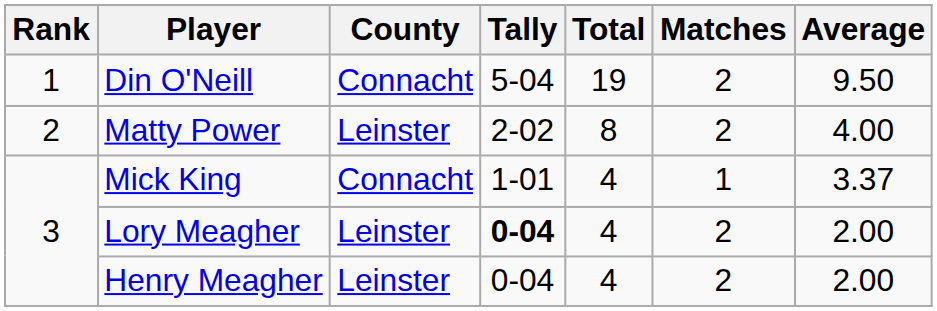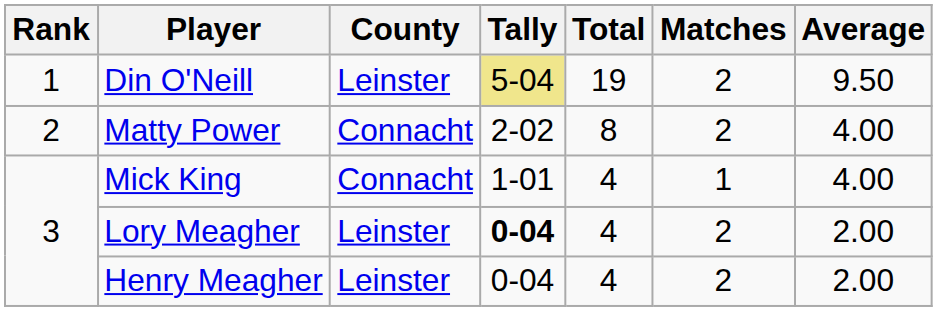 <table class="wikitable">
 <tr>
 <th>Rank</th>
 <th>Player</th>
 <th>County</th>
 <th>Tally</th>
 <th>Total</th>
 <th>Matches</th>
 <th>Average</th>
 </tr>
 <tr>
 <td rowspan=1 align=center>1</td>
 <td><a href='#'>Din O'Neill</a></td>
-<td><a href='#'>Connacht</a></td>
-<td align=center>5-04</td>
+<td><a href='#'>Leinster</a></td>
+<td align=center style="background: khaki;">5-04</td>
 <td align=center>19</td>
 <td align=center>2</td>
 <td align=center>9.50</td>
 </tr>
 <tr>
 <td rowspan=1 align=center>2</td>
 <td><a href='#'>Matty Power</a></td>
-<td><a href='#'>Leinster</a></td>
+<td><a href='#'>Connacht</a></td>
 <td align=center>2-02</td>
 <td align=center>8</td>
 <td align=center>2</td>
 <td align=center>4.00</td>
 </tr>
 <tr>
 <td rowspan=3 align=center>3</td>
 <td><a href='#'>Mick King</a></td>
 <td><a href='#'>Connacht</a></td>
 <td align=center>1-01</td>
 <td align=center>4</td>
 <td align=center>1</td>
-<td align=center>3.37</td>
+<td align=center>4.00</td>
 </tr>
 <tr>
 <td><a href='#'>Lory Meagher</a></td>
 <td><a href='#'>Leinster</a></td>
 <td align=center><strong>0-04</strong></td>
 <td align=center>4</td>
 <td align=center>2</td>
 <td align=center>2.00</td>
 </tr>
 <tr>
 <td><a href='#'>Henry Meagher</a></td>
 <td><a href='#'>Leinster</a></td>
 <td align=center>0-04</td>
 <td align=center>4</td>
 <td align=center>2</td>
 <td align=center>2.00</td>
 </tr>
 </table>
